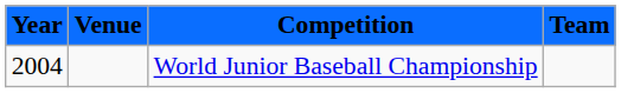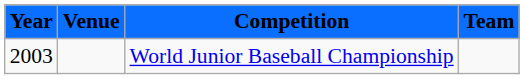 <table class="wikitable">
 <tr>
 <th style="background:#0A6EFF"><span>Year</span></th>
 <th style="background:#0A6EFF"><span>Venue</span></th>
 <th style="background:#0A6EFF"><span>Competition</span></th>
 <th style="background:#0A6EFF"><span>Team</span></th>
 </tr>
 <tr>
-<td>2004</td>
+<td>2003</td>
 <td></td>
 <td><a href='#'>World Junior Baseball Championship</a></td>
 <td style="text-align:center"></td>
 </tr>
 </table>
